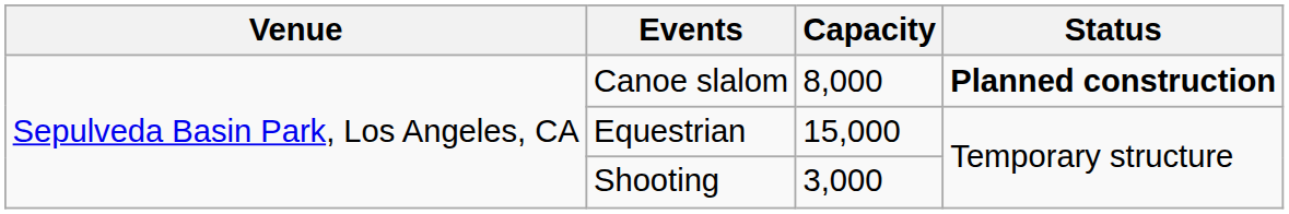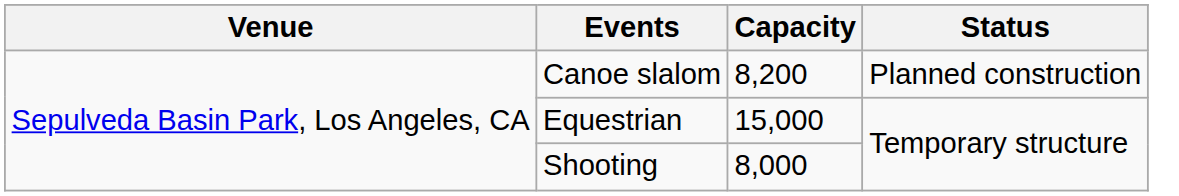 <table class="wikitable">
 <tr>
 <th>Venue</th>
 <th>Events</th>
 <th>Capacity</th>
 <th>Status</th>
 </tr>
 <tr>
 <td rowspan="3"><a href='#'>Sepulveda Basin Park</a>, Los Angeles, CA</td>
 <td>Canoe slalom</td>
-<td>8,000</td>
-<td><strong>Planned construction</strong></td>
+<td>8,200</td>
+<td>Planned construction</td>
 </tr>
 <tr>
 <td>Equestrian</td>
 <td>15,000</td>
 <td rowspan=2>Temporary structure</td>
 </tr>
 <tr>
 <td>Shooting</td>
-<td>3,000</td>
+<td>8,000</td>
 </tr>
 </table>
